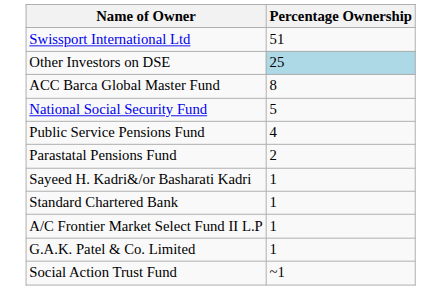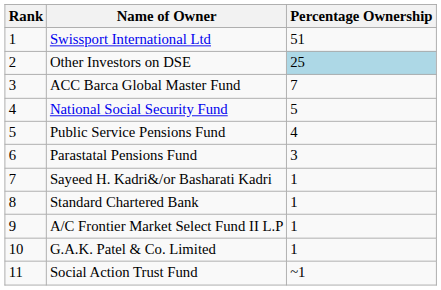 <table class="wikitable sortable" style="margin-left:auto;margin-right:auto">
 <tr>
+<th style="width:2em;">Rank</th>
 <th>Name of Owner</th>
 <th>Percentage Ownership</th>
 </tr>
 <tr>
+<td>1</td>
 <td><a href='#'>Swissport International Ltd</a></td>
 <td>51</td>
 </tr>
 <tr>
+<td>2</td>
 <td>Other Investors on DSE</td>
 <td style="background: lightblue;">25</td>
 </tr>
 <tr>
+<td>3</td>
 <td>ACC Barca Global Master Fund</td>
-<td>8</td>
+<td>7</td>
 </tr>
 <tr>
+<td>4</td>
 <td><a href='#'>National Social Security Fund</a></td>
 <td>5</td>
 </tr>
 <tr>
+<td>5</td>
 <td>Public Service Pensions Fund</td>
 <td>4</td>
 </tr>
 <tr>
+<td>6</td>
 <td>Parastatal Pensions Fund</td>
-<td>2</td>
+<td>3</td>
 </tr>
 <tr>
+<td>7</td>
 <td>Sayeed H. Kadri&/or Basharati Kadri</td>
 <td>1</td>
 </tr>
 <tr>
+<td>8</td>
 <td>Standard Chartered Bank</td>
 <td>1</td>
 </tr>
 <tr>
+<td>9</td>
 <td>A/C Frontier Market Select Fund II L.P</td>
 <td>1</td>
 </tr>
 <tr>
+<td>10</td>
 <td>G.A.K. Patel & Co. Limited</td>
 <td>1</td>
 </tr>
 <tr>
+<td>11</td>
 <td>Social Action Trust Fund</td>
 <td>~1</td>
 </tr>
 </table>
